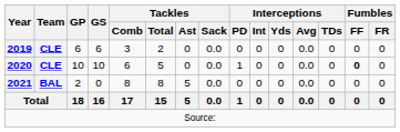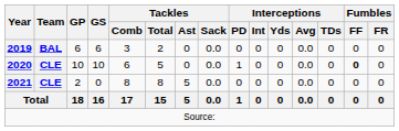 <table class="wikitable" style="text-align:center">
 <tr>
 <th rowspan="2">Year</th>
 <th rowspan="2">Team</th>
 <th rowspan="2">GP</th>
 <th rowspan="2">GS</th>
 <th colspan="4">Tackles</th>
 <th colspan="5">Interceptions</th>
 <th colspan="2">Fumbles</th>
 </tr>
 <tr>
 <th>Comb</th>
 <th>Total</th>
 <th>Ast</th>
 <th>Sack</th>
 <th>PD</th>
 <th>Int</th>
 <th>Yds</th>
 <th>Avg</th>
 <th>TDs</th>
 <th>FF</th>
 <th>FR</th>
 </tr>
 <tr>
 <th><a href='#'>2019</a></th>
-<th><a href='#'>CLE</a></th>
+<th><a href='#'>BAL</a></th>
 <td>6</td>
 <td>6</td>
 <td>3</td>
 <td>2</td>
 <td>0</td>
 <td>0.0</td>
 <td>0</td>
 <td>0</td>
 <td>0</td>
 <td>0.0</td>
 <td>0</td>
 <td>0</td>
 <td>0</td>
 </tr>
 <tr>
 <th><a href='#'>2020</a></th>
 <th><a href='#'>CLE</a></th>
 <td>10</td>
 <td>10</td>
 <td>6</td>
 <td>5</td>
 <td>0</td>
 <td>0.0</td>
 <td>1</td>
 <td>0</td>
 <td>0</td>
 <td>0.0</td>
 <td>0</td>
 <td><strong>0</strong></td>
 <td>0</td>
 </tr>
 <tr>
 <th><a href='#'>2021</a></th>
-<th><a href='#'>BAL</a></th>
+<th><a href='#'>CLE</a></th>
 <td>2</td>
 <td>0</td>
 <td>8</td>
 <td>8</td>
 <td>5</td>
 <td>0.0</td>
 <td>0</td>
 <td>0</td>
 <td>0</td>
 <td>0.0</td>
 <td>0</td>
 <td 0>0</td>
 <td>0</td>
 </tr>
 <tr>
 <th colspan="2">Total</th>
 <th>18</th>
 <th>16</th>
 <th>17</th>
 <th>15</th>
 <th>5</th>
 <th>0.0</th>
 <th>1</th>
 <th>0</th>
 <th>0</th>
 <th>0.0</th>
 <th>0</th>
 <th>0</th>
 <th>0</th>
 </tr>
 <tr>
 <td colspan="15"><small>Source: </small></td>
 </tr>
 </table>
